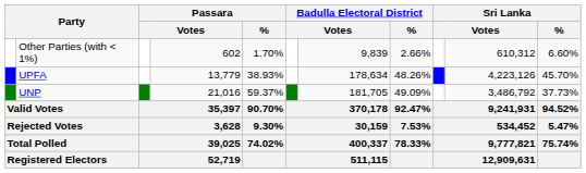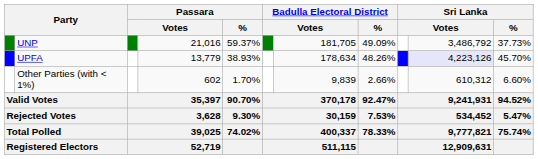 <table class="wikitable">
 <tr>
 <th colspan="2" width="144px"rowspan="2">Party</th>
 <th colspan="3" width="216px">Passara</th>
 <th colspan="3" width="216px"><a href='#'>Badulla Electoral District</a></th>
 <th colspan="3" width="216px">Sri Lanka</th>
 </tr>
 <tr>
 <th colspan="2" width="144px">Votes</th>
 <th>%</th>
 <th colspan="2" width="144px">Votes</th>
 <th>%</th>
 <th colspan="2" width="144px">Votes</th>
 <th>%</th>
 </tr>
 <tr>
+<td style="background-color:green;" width="10px"></td>
+<td style="text-align:left;"><a href='#'>UNP</a></td>
+<td style="background-color:green;" width="10px"></td>
+<td style="text-align:right;">21,016</td>
+<td style="text-align:right;">59.37%</td>
+<td style="background-color:green;" width="10px"></td>
+<td style="text-align:right;">181,705</td>
+<td style="text-align:right;">49.09%</td>
+<td style="background-color:white;" width="10px"></td>
+<td style="text-align:right;">3,486,792</td>
+<td style="text-align:right;">37.73%</td>
+</tr>
+<tr>
+<td style="background-color:blue;" width="10px"></td>
+<td style="text-align:left;"><a href='#'>UPFA</a></td>
+<td style="background-color:white;" width="10px"></td>
+<td style="text-align:right;">13,779</td>
+<td style="text-align:right;">38.93%</td>
+<td style="background-color:white;" width="10px"></td>
+<td style="text-align:right;">178,634</td>
+<td style="text-align:right;">48.26%</td>
+<td style="background-color:blue;" width="10px"></td>
+<td style="background: lavender; text-align:right;">4,223,126</td>
+<td style="text-align:right;">45.70%</td>
+</tr>
+<tr>
 <td style="background-color:white;" width="10px"></td>
 <td style="text-align:left;">Other Parties (with < 1%)</td>
 <td style="background-color:white;" width="10px"></td>
 <td style="text-align:right;">602</td>
 <td style="text-align:right;">1.70%</td>
 <td style="background-color:white;" width="10px"></td>
 <td style="text-align:right;">9,839</td>
 <td style="text-align:right;">2.66%</td>
 <td style="background-color:white;" width="10px"></td>
 <td style="text-align:right;">610,312</td>
 <td style="text-align:right;">6.60%</td>
-</tr>
-<tr>
-<td style="background-color:blue;" width="10px"></td>
-<td style="text-align:left;"><a href='#'>UPFA</a></td>
-<td style="background-color:white;" width="10px"></td>
-<td style="text-align:right;">13,779</td>
-<td style="text-align:right;">38.93%</td>
-<td style="background-color:white;" width="10px"></td>
-<td style="text-align:right;">178,634</td>
-<td style="text-align:right;">48.26%</td>
-<td style="background-color:blue;" width="10px"></td>
-<td style="text-align:right;">4,223,126</td>
-<td style="text-align:right;">45.70%</td>
-</tr>
-<tr>
-<td style="background-color:green;" width="10px"></td>
-<td style="text-align:left;"><a href='#'>UNP</a></td>
-<td style="background-color:green;" width="10px"></td>
-<td style="text-align:right;">21,016</td>
-<td style="text-align:right;">59.37%</td>
-<td style="background-color:green;" width="10px"></td>
-<td style="text-align:right;">181,705</td>
-<td style="text-align:right;">49.09%</td>
-<td style="background-color:white;" width="10px"></td>
-<td style="text-align:right;">3,486,792</td>
-<td style="text-align:right;">37.73%</td>
 </tr>
 <tr>
 <th colspan="2" width="144px"style="text-align:left;">Valid Votes</th>
 <th style="text-align:right;"colspan="2" width="144px">35,397</th>
 <th style="text-align:right;">90.70%</th>
 <th style="text-align:right;"colspan="2" width="144px">370,178</th>
 <th style="text-align:right;">92.47%</th>
 <th style="text-align:right;"colspan="2" width="144px">9,241,931</th>
 <th style="text-align:right;">94.52%</th>
 </tr>
 <tr>
 <th colspan="2" width="144px"style="text-align:left;">Rejected Votes</th>
 <th style="text-align:right;"colspan="2" width="144px">3,628</th>
 <th style="text-align:right;">9.30%</th>
 <th style="text-align:right;"colspan="2" width="144px">30,159</th>
 <th style="text-align:right;">7.53%</th>
 <th style="text-align:right;"colspan="2" width="144px">534,452</th>
 <th style="text-align:right;">5.47%</th>
 </tr>
 <tr>
 <th colspan="2" width="144px"style="text-align:left;">Total Polled</th>
 <th style="text-align:right;"colspan="2" width="144px">39,025</th>
 <th style="text-align:right;">74.02%</th>
 <th style="text-align:right;"colspan="2" width="144px">400,337</th>
 <th style="text-align:right;">78.33%</th>
 <th style="text-align:right;"colspan="2" width="144px">9,777,821</th>
 <th style="text-align:right;">75.74%</th>
 </tr>
 <tr>
 <th colspan="2" width="144px"style="text-align:left;">Registered Electors</th>
 <th style="text-align:right;"colspan="2" width="144px">52,719</th>
 <th></th>
 <th style="text-align:right;"colspan="2" width="144px">511,115</th>
 <th></th>
 <th style="text-align:right;"colspan="2" width="144px">12,909,631</th>
 <th></th>
 </tr>
 </table>
